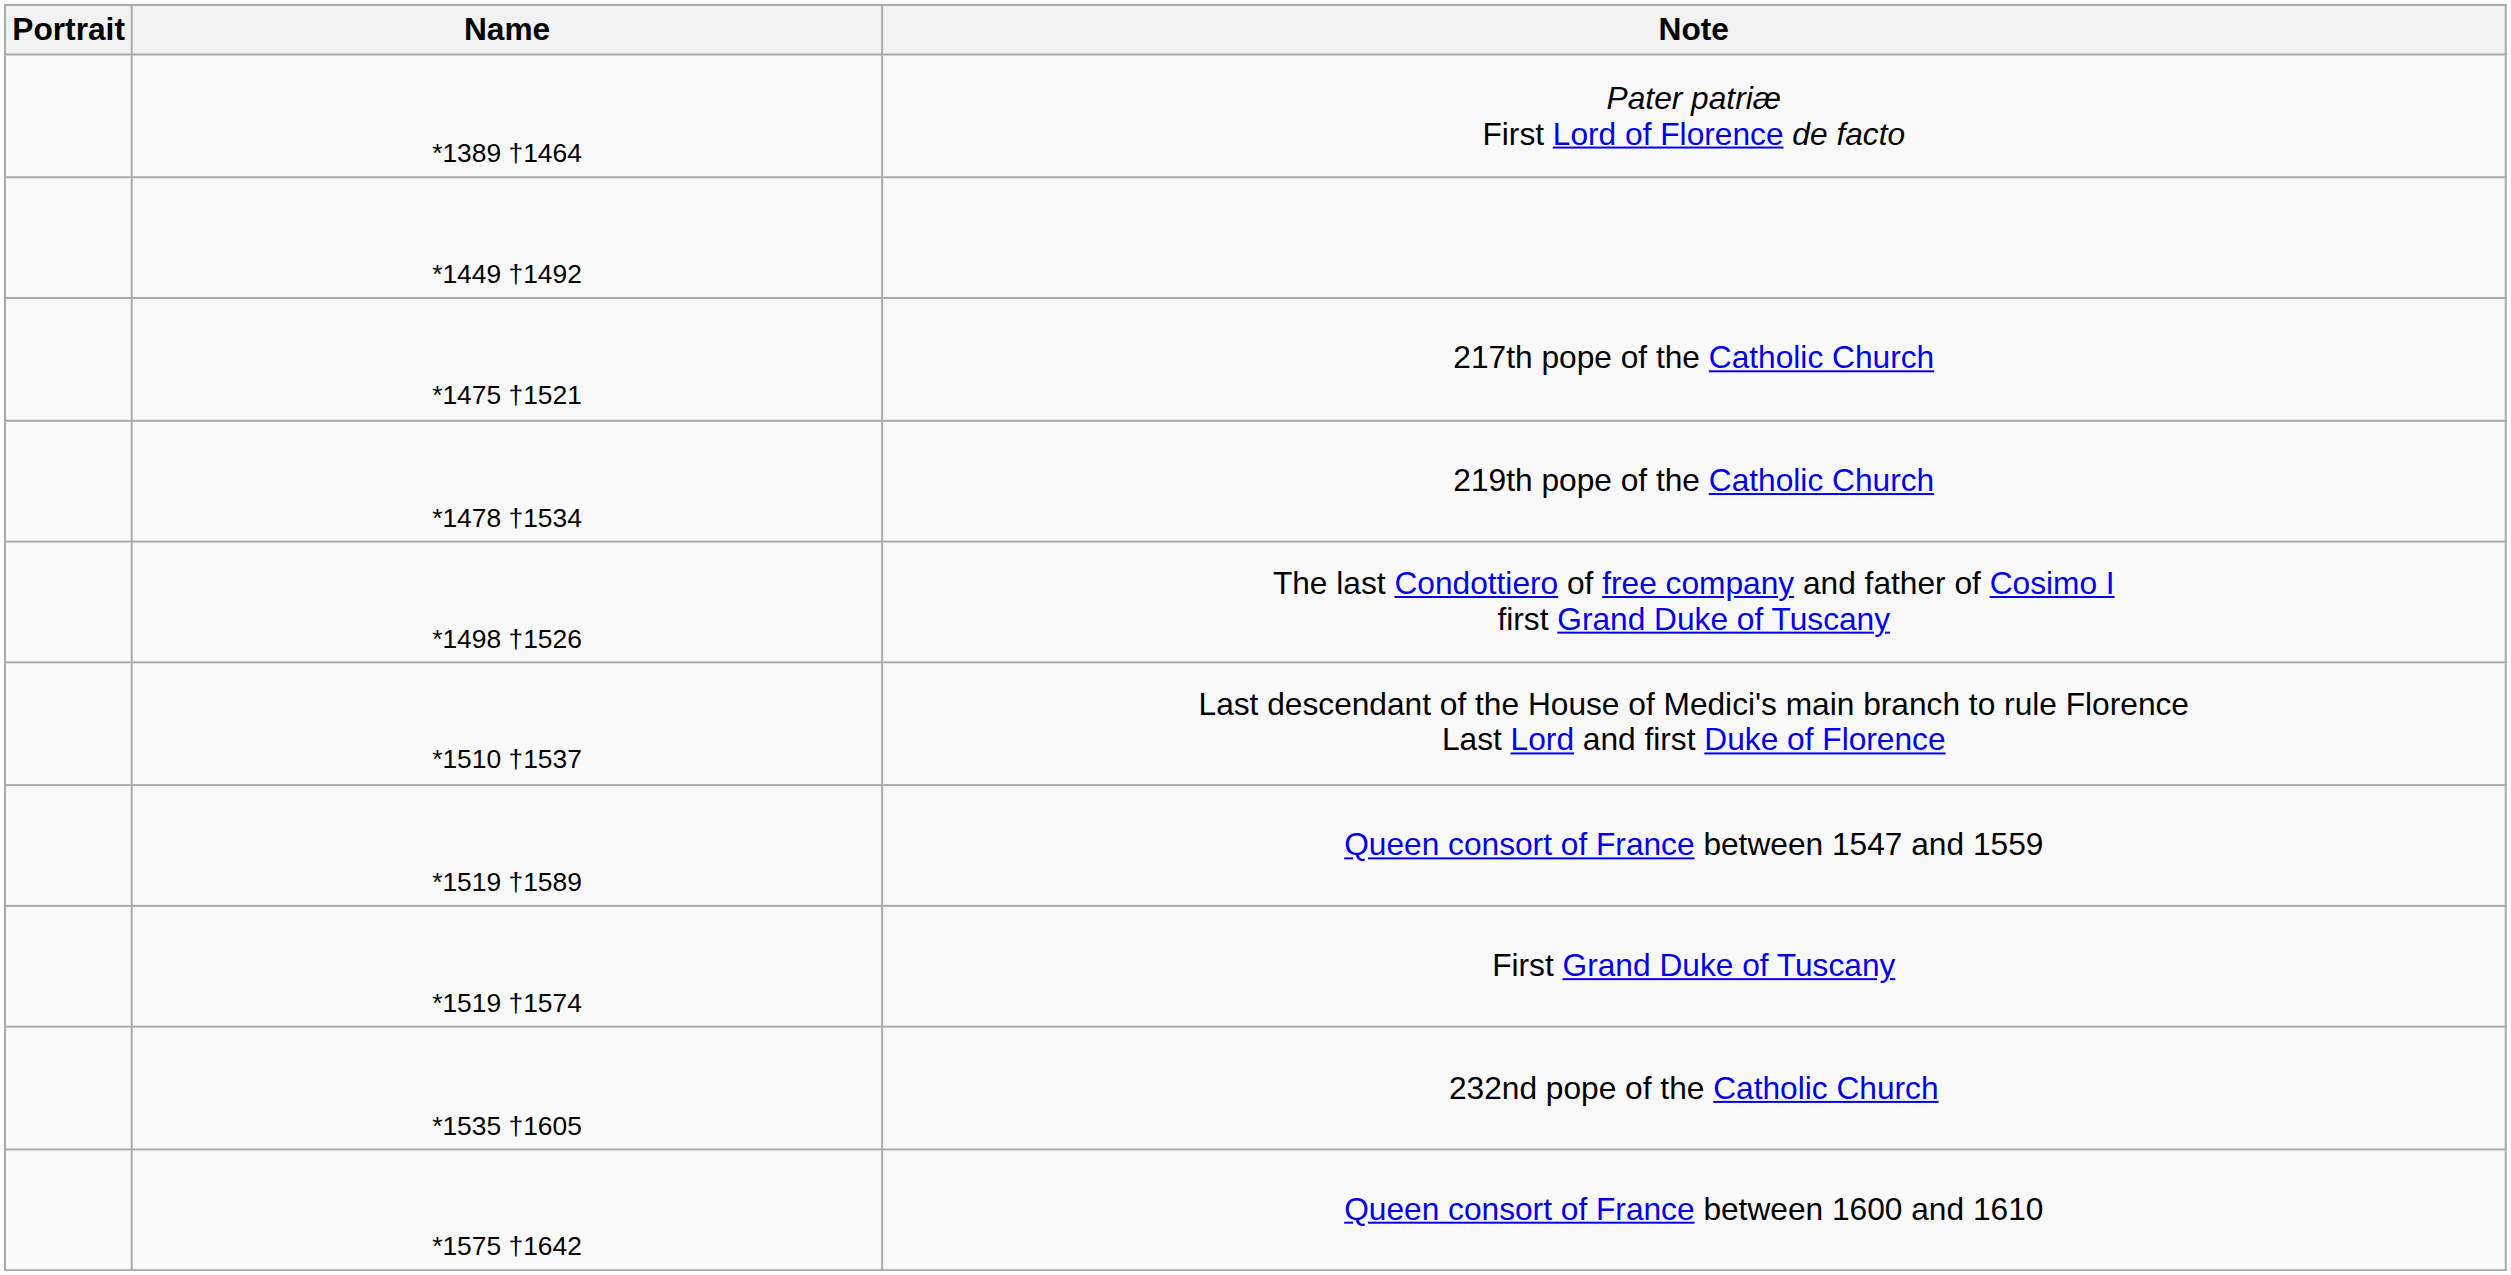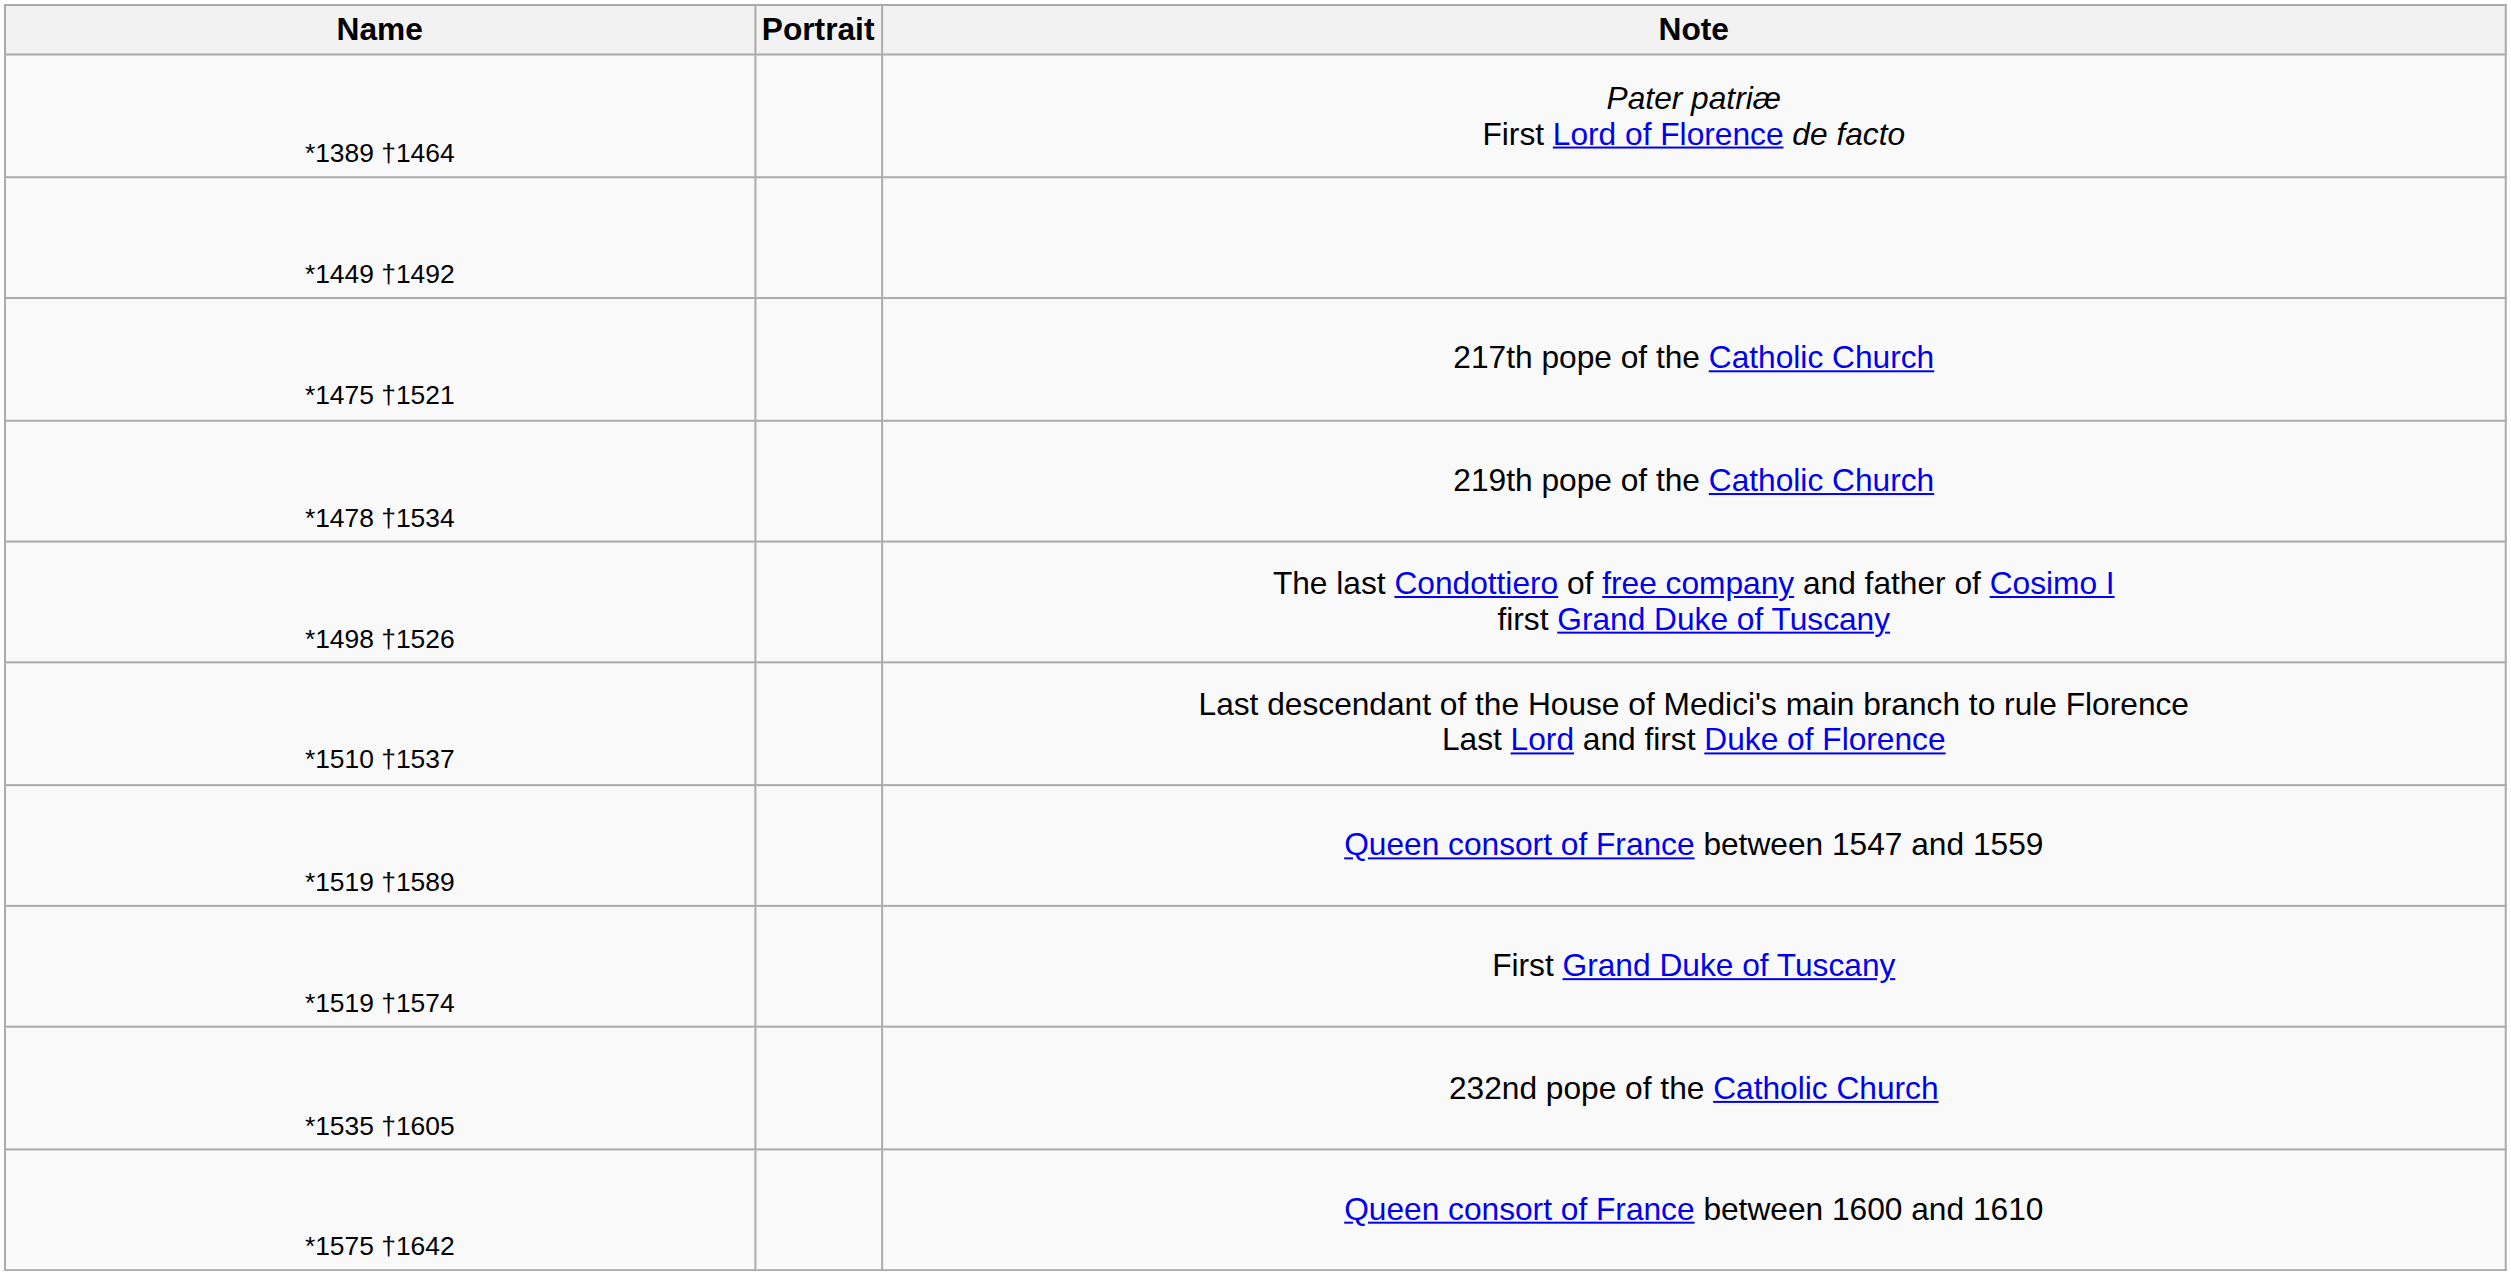 <table width=100% class="wikitable" style="text-align:center;">
 <tr>
+<th rowspan=1 width=30%>Name</th>
 <th rowspan=1 width=5%>Portrait</th>
-<th rowspan=1 width=30%>Name</th>
 <th rowspan=1 width=65%>Note</th>
 </tr>
 <tr>
+<td><br><br><small>*1389 †1464</small></td>
 <td></td>
-<td><br><br><small>*1389 †1464</small></td>
 <td><em>Pater patriæ</em><br>First <a href='#'>Lord of Florence</a> <em>de facto</em></td>
 </tr>
 <tr>
+<td><br><br><small>*1449 †1492</small></td>
 <td></td>
-<td><br><br><small>*1449 †1492</small></td>
 <td><div></div></td>
 </tr>
 <tr>
+<td><br><br><small>*1475 †1521</small></td>
 <td></td>
-<td><br><br><small>*1475 †1521</small></td>
 <td>217th pope of the <a href='#'>Catholic Church</a></td>
 </tr>
 <tr>
+<td><br><br><small>*1478 †1534</small></td>
 <td></td>
-<td><br><br><small>*1478 †1534</small></td>
 <td>219th pope of the <a href='#'>Catholic Church</a></td>
 </tr>
 <tr>
+<td><br><br><small>*1498 †1526</small></td>
 <td></td>
-<td><br><br><small>*1498 †1526</small></td>
 <td>The last <a href='#'>Condottiero</a> of <a href='#'>free company</a> and father of <a href='#'>Cosimo I</a><br>first <a href='#'>Grand Duke of Tuscany</a></td>
 </tr>
 <tr>
+<td><br><br><small>*1510 †1537</small></td>
 <td></td>
-<td><br><br><small>*1510 †1537</small></td>
 <td>Last descendant of the House of Medici's main branch to rule Florence<br>Last <a href='#'>Lord</a> and first <a href='#'>Duke of Florence</a></td>
 </tr>
 <tr>
+<td><br><br><small>*1519 †1589</small></td>
 <td></td>
-<td><br><br><small>*1519 †1589</small></td>
 <td><a href='#'>Queen consort of France</a> between 1547 and 1559</td>
 </tr>
 <tr>
+<td><br><br><small>*1519 †1574</small></td>
 <td></td>
-<td><br><br><small>*1519 †1574</small></td>
 <td>First <a href='#'>Grand Duke of Tuscany</a></td>
 </tr>
 <tr>
+<td><br><br><small>*1535 †1605</small></td>
 <td></td>
-<td><br><br><small>*1535 †1605</small></td>
 <td>232nd pope of the <a href='#'>Catholic Church</a></td>
 </tr>
 <tr>
+<td><br> <br><small>*1575 †1642</small></td>
 <td></td>
-<td><br> <br><small>*1575 †1642</small></td>
 <td><a href='#'>Queen consort of France</a> between 1600 and 1610</td>
 </tr>
 </table>
